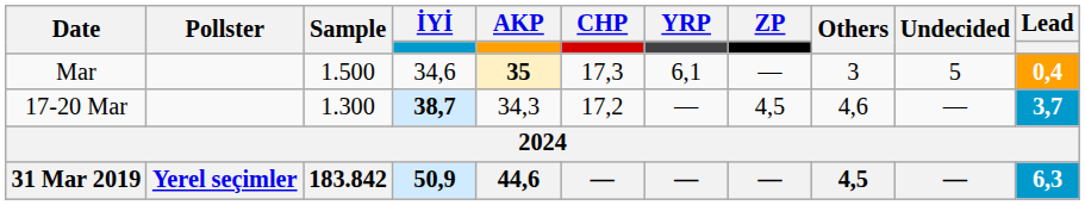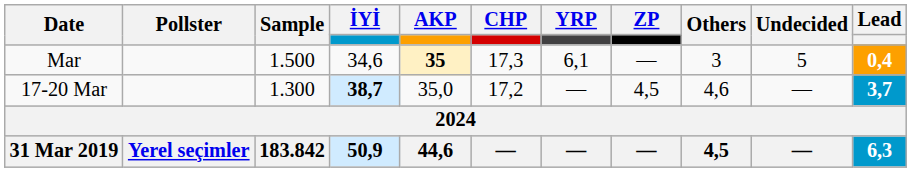 <table class="wikitable mw-collapsible" style="text-align:center; font-size:85%; line-height:14px;">
 <tr>
 <th rowspan="2">Date</th>
 <th rowspan="2">Pollster</th>
 <th rowspan="2">Sample</th>
 <th style="width:3em;"><a href='#'>İYİ</a></th>
 <th style="width:3em;"><a href='#'>AKP</a></th>
 <th style="width:3em;"><a href='#'>CHP</a></th>
 <th style="width:3em;"><a href='#'>YRP</a></th>
 <th style="width:3em;"><a href='#'>ZP</a></th>
 <th rowspan="2">Others</th>
 <th rowspan="2">Undecided</th>
 <th>Lead</th>
 </tr>
 <tr>
 <th style="background:#0099cc;"></th>
 <th style="background:#fda000;"></th>
 <th style="background:#d40000;"></th>
 <th style="background:#414042;"></th>
 <th style="background:#000000;"></th>
 <th></th>
 </tr>
 <tr>
 <td>Mar</td>
 <td></td>
 <td>1.500</td>
 <td>34,6</td>
 <td style="background:#FFF1C4"><strong>35</strong></td>
 <td>17,3</td>
 <td>6,1</td>
 <td>—</td>
 <td>3</td>
 <td>5</td>
 <th style="background:#fda000; color:white;">0,4</th>
 </tr>
 <tr>
 <td>17-20 Mar</td>
 <td></td>
 <td>1.300</td>
 <td style="background:#D0EBFF"><strong>38,7</strong></td>
-<td>34,3</td>
+<td>35,0</td>
 <td>17,2</td>
 <td>—</td>
 <td>4,5</td>
 <td>4,6</td>
 <td>—</td>
 <th style="background:#0099cc; color:white;">3,7</th>
 </tr>
 <tr>
 <th colspan="11">2024</th>
 </tr>
 <tr>
 <th>31 Mar 2019</th>
 <th><a href='#'>Yerel seçimler</a></th>
 <th>183.842</th>
 <th style="background:#D0EBFF">50,9</th>
 <th>44,6</th>
 <th>—</th>
 <th>—</th>
 <th>—</th>
 <th>4,5</th>
 <th>—</th>
 <th style="background:#0099cc; color:white;">6,3</th>
 </tr>
 </table>
